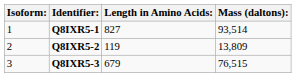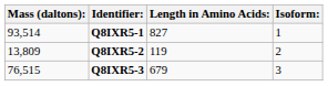 <table class="wikitable">
 <tr>
-<th>Isoform:</th>
+<th>Mass (daltons):</th>
 <th>Identifier:</th>
 <th>Length in Amino Acids:</th>
-<th>Mass (daltons):</th>
+<th>Isoform:</th>
 </tr>
 <tr>
-<td>1</td>
+<td>93,514</td>
 <td><strong>Q8IXR5-1</strong></td>
 <td>827</td>
-<td>93,514</td>
+<td>1</td>
 </tr>
 <tr>
-<td>2</td>
+<td>13,809</td>
 <td><strong>Q8IXR5-2</strong></td>
 <td>119</td>
-<td>13,809</td>
+<td>2</td>
 </tr>
 <tr>
-<td>3</td>
+<td>76,515</td>
 <td><strong>Q8IXR5-3</strong></td>
 <td>679</td>
-<td>76,515</td>
+<td>3</td>
 </tr>
 </table>
